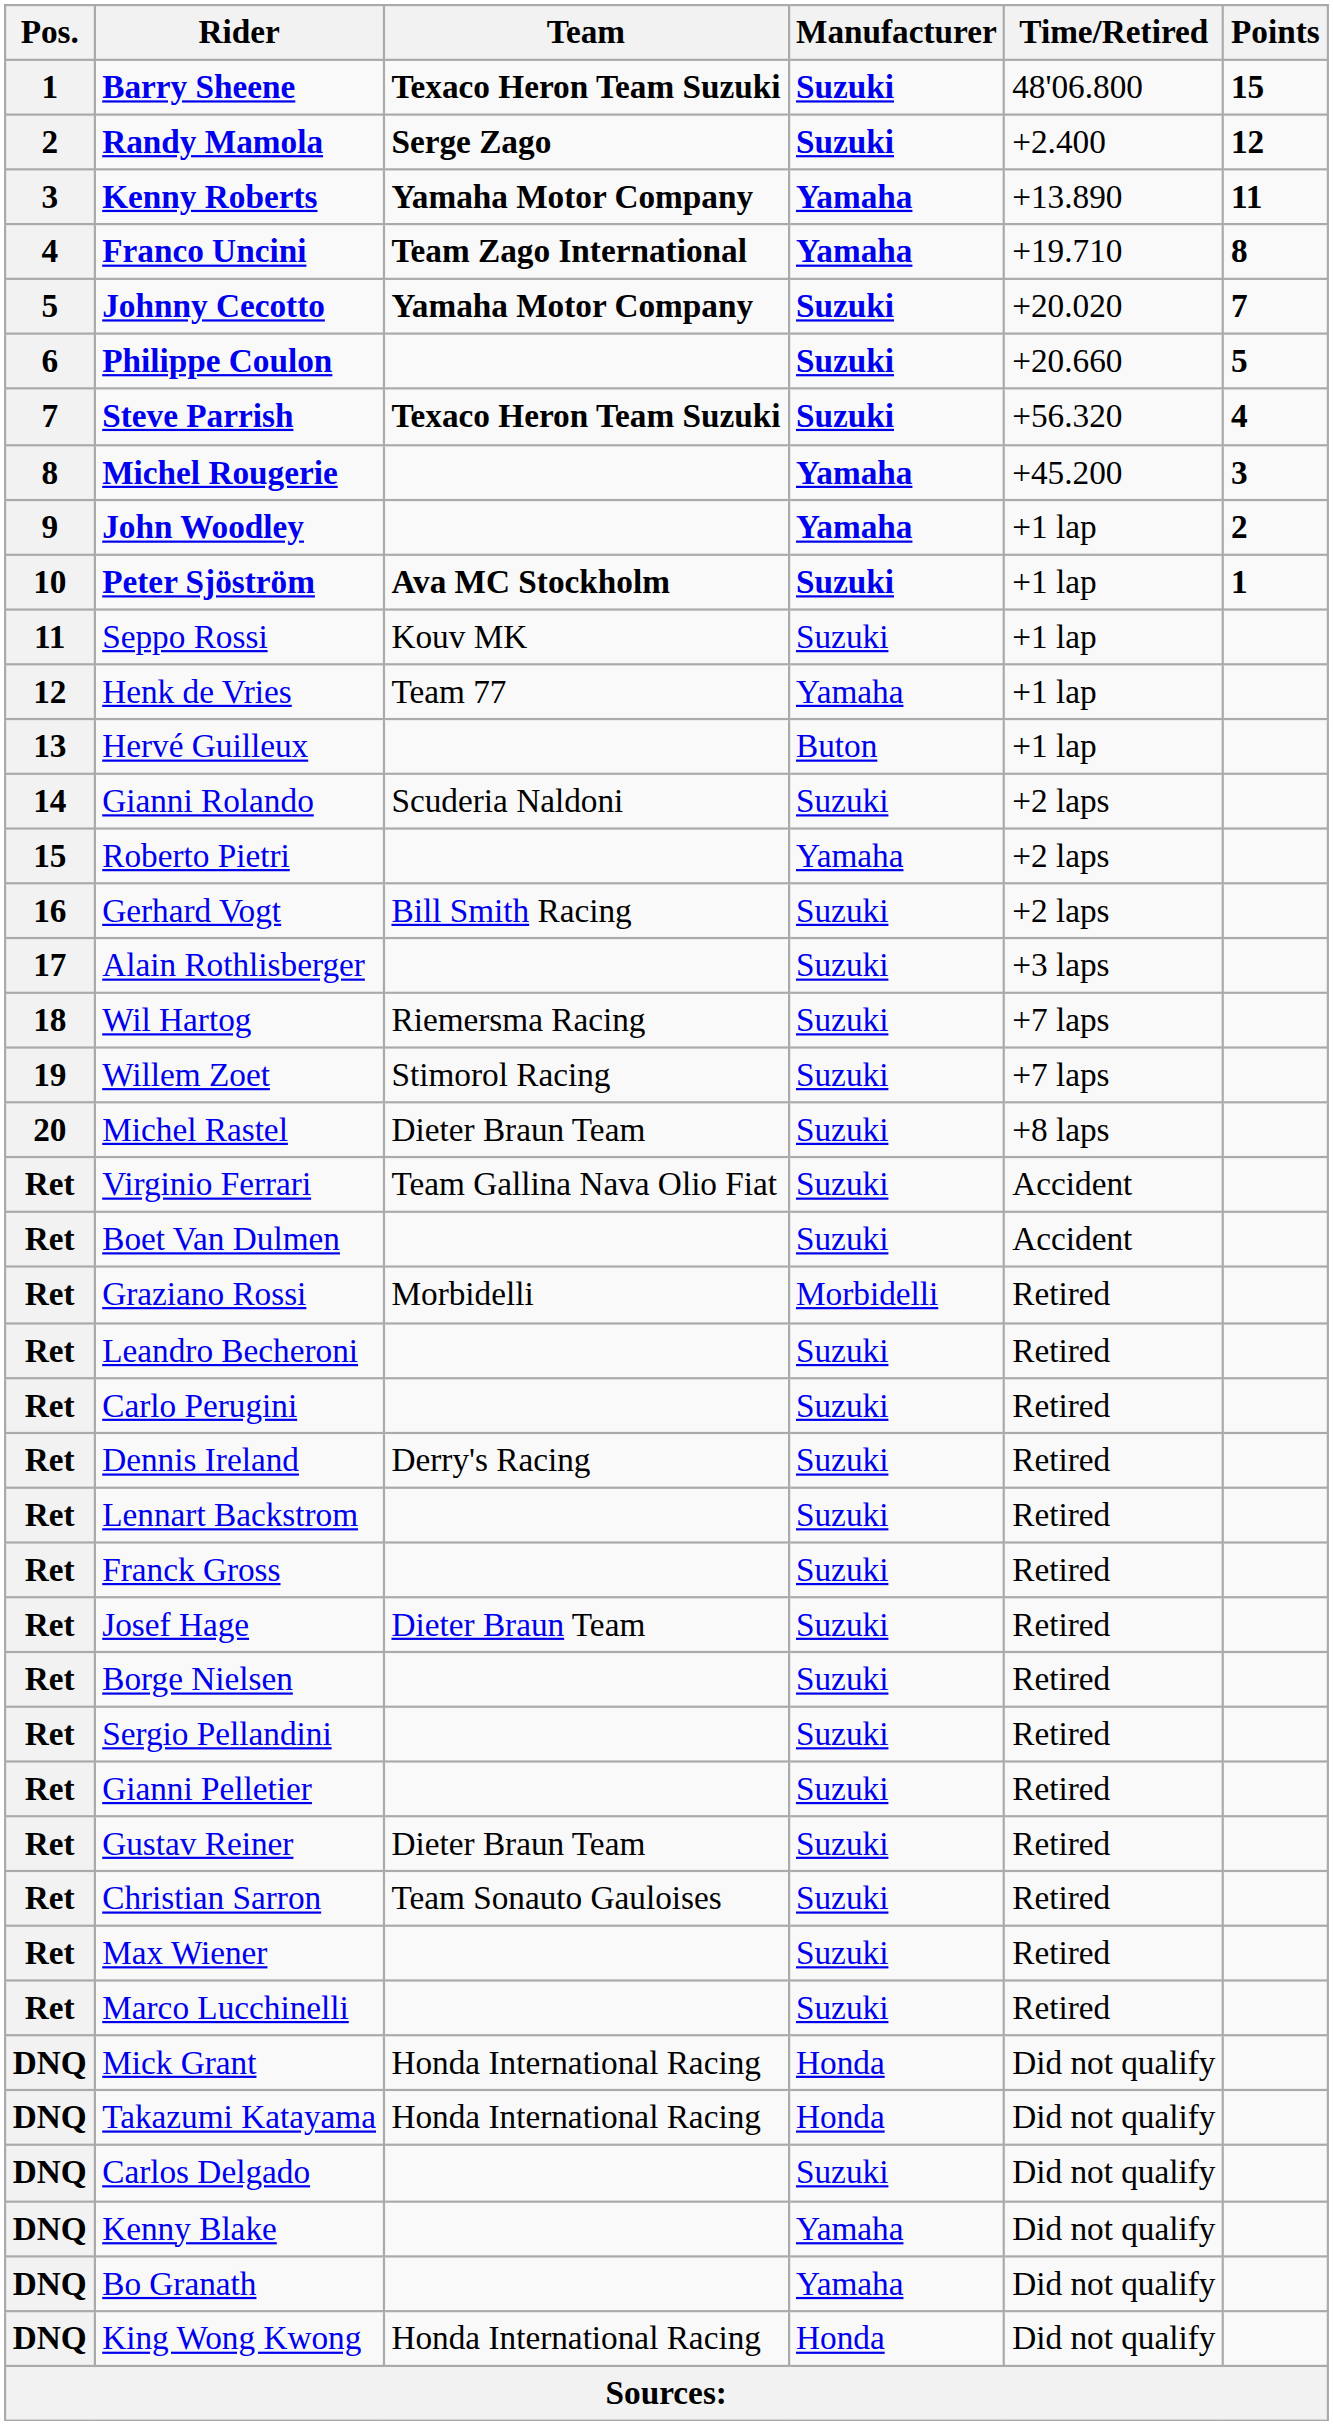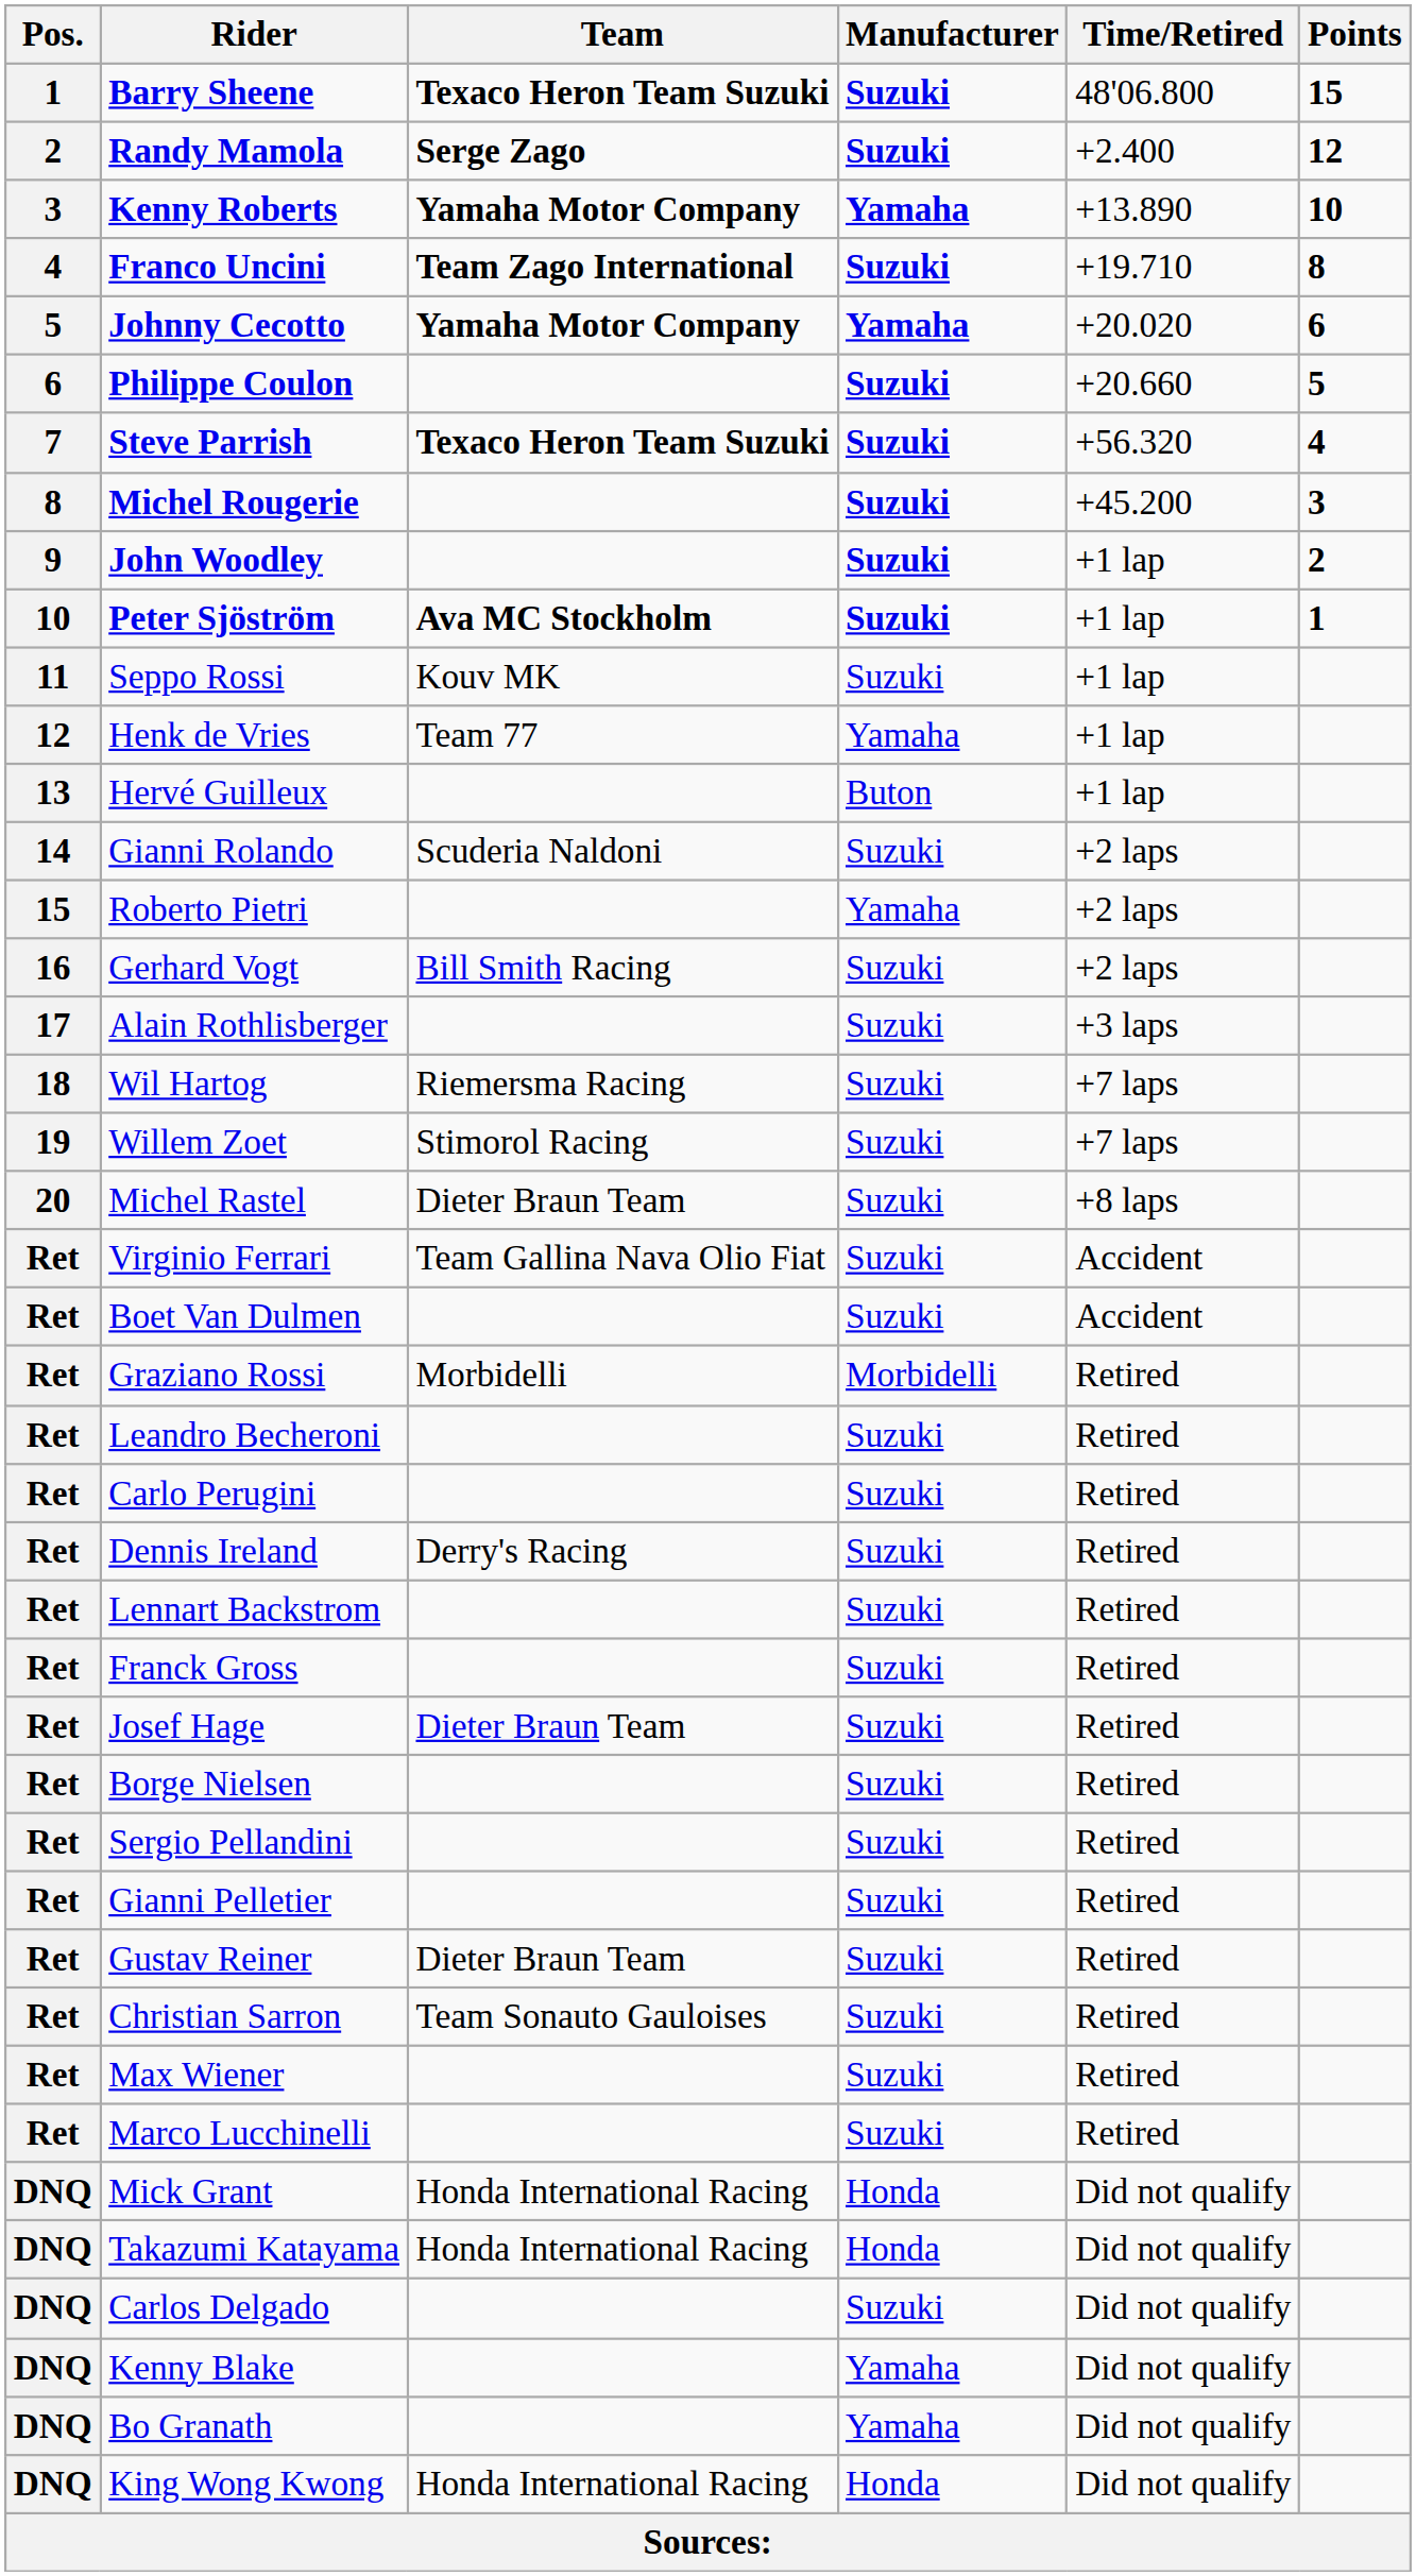 <table class="wikitable" style="font-size: 95%;">
 <tr>
 <th>Pos.</th>
 <th>Rider</th>
 <th>Team</th>
 <th>Manufacturer</th>
 <th>Time/Retired</th>
 <th>Points</th>
 </tr>
 <tr>
 <th>1</th>
 <td> <strong><a href='#'>Barry Sheene</a></strong></td>
 <td><strong>Texaco Heron Team Suzuki</strong></td>
 <td><strong><a href='#'>Suzuki</a></strong></td>
 <td>48'06.800</td>
 <td><strong>15</strong></td>
 </tr>
 <tr>
 <th>2</th>
 <td> <strong><a href='#'>Randy Mamola</a></strong></td>
 <td><strong>Serge Zago</strong></td>
 <td><strong><a href='#'>Suzuki</a></strong></td>
 <td>+2.400</td>
 <td><strong>12</strong></td>
 </tr>
 <tr>
 <th>3</th>
 <td> <strong><a href='#'>Kenny Roberts</a></strong></td>
 <td><strong>Yamaha Motor Company</strong></td>
 <td><strong><a href='#'>Yamaha</a></strong></td>
 <td>+13.890</td>
-<td><strong>11</strong></td>
+<td><strong>10</strong></td>
 </tr>
 <tr>
 <th>4</th>
 <td> <strong><a href='#'>Franco Uncini</a></strong></td>
 <td><strong>Team Zago International</strong></td>
-<td><strong><a href='#'>Yamaha</a></strong></td>
+<td><strong><a href='#'>Suzuki</a></strong></td>
 <td>+19.710</td>
 <td><strong>8</strong></td>
 </tr>
 <tr>
 <th>5</th>
 <td> <strong><a href='#'>Johnny Cecotto</a></strong></td>
 <td><strong>Yamaha Motor Company</strong></td>
-<td><strong><a href='#'>Suzuki</a></strong></td>
+<td><strong><a href='#'>Yamaha</a></strong></td>
 <td>+20.020</td>
-<td><strong>7</strong></td>
+<td><strong>6</strong></td>
 </tr>
 <tr>
 <th>6</th>
 <td> <strong><a href='#'>Philippe Coulon</a></strong></td>
 <td></td>
 <td><strong><a href='#'>Suzuki</a></strong></td>
 <td>+20.660</td>
 <td><strong>5</strong></td>
 </tr>
 <tr>
 <th>7</th>
 <td> <strong><a href='#'>Steve Parrish</a></strong></td>
 <td><strong>Texaco Heron Team Suzuki</strong></td>
 <td><strong><a href='#'>Suzuki</a></strong></td>
 <td>+56.320</td>
 <td><strong>4</strong></td>
 </tr>
 <tr>
 <th>8</th>
 <td> <strong><a href='#'>Michel Rougerie</a></strong></td>
 <td></td>
-<td><strong><a href='#'>Yamaha</a></strong></td>
+<td><strong><a href='#'>Suzuki</a></strong></td>
 <td>+45.200</td>
 <td><strong>3</strong></td>
 </tr>
 <tr>
 <th>9</th>
 <td> <strong><a href='#'>John Woodley</a></strong></td>
 <td></td>
-<td><strong><a href='#'>Yamaha</a></strong></td>
+<td><strong><a href='#'>Suzuki</a></strong></td>
 <td>+1 lap</td>
 <td><strong>2</strong></td>
 </tr>
 <tr>
 <th>10</th>
 <td> <strong><a href='#'>Peter Sjöström</a></strong></td>
 <td><strong>Ava MC Stockholm</strong></td>
 <td><strong><a href='#'>Suzuki</a></strong></td>
 <td>+1 lap</td>
 <td><strong>1</strong></td>
 </tr>
 <tr>
 <th>11</th>
 <td> <a href='#'>Seppo Rossi</a></td>
 <td>Kouv MK</td>
 <td><a href='#'>Suzuki</a></td>
 <td>+1 lap</td>
 <td></td>
 </tr>
 <tr>
 <th>12</th>
 <td> <a href='#'>Henk de Vries</a></td>
 <td>Team 77</td>
 <td><a href='#'>Yamaha</a></td>
 <td>+1 lap</td>
 <td></td>
 </tr>
 <tr>
 <th>13</th>
 <td> <a href='#'>Hervé Guilleux</a></td>
 <td></td>
 <td><a href='#'>Buton</a></td>
 <td>+1 lap</td>
 <td></td>
 </tr>
 <tr>
 <th>14</th>
 <td> <a href='#'>Gianni Rolando</a></td>
 <td>Scuderia Naldoni</td>
 <td><a href='#'>Suzuki</a></td>
 <td>+2 laps</td>
 <td></td>
 </tr>
 <tr>
 <th>15</th>
 <td> <a href='#'>Roberto Pietri</a></td>
 <td></td>
 <td><a href='#'>Yamaha</a></td>
 <td>+2 laps</td>
 <td></td>
 </tr>
 <tr>
 <th>16</th>
 <td> <a href='#'>Gerhard Vogt</a></td>
 <td><a href='#'>Bill Smith</a> Racing</td>
 <td><a href='#'>Suzuki</a></td>
 <td>+2 laps</td>
 <td></td>
 </tr>
 <tr>
 <th>17</th>
 <td> <a href='#'>Alain Rothlisberger</a></td>
 <td></td>
 <td><a href='#'>Suzuki</a></td>
 <td>+3 laps</td>
 <td></td>
 </tr>
 <tr>
 <th>18</th>
 <td> <a href='#'>Wil Hartog</a></td>
 <td>Riemersma Racing</td>
 <td><a href='#'>Suzuki</a></td>
 <td>+7 laps</td>
 <td></td>
 </tr>
 <tr>
 <th>19</th>
 <td> <a href='#'>Willem Zoet</a></td>
 <td>Stimorol Racing</td>
 <td><a href='#'>Suzuki</a></td>
 <td>+7 laps</td>
 <td></td>
 </tr>
 <tr>
 <th>20</th>
 <td> <a href='#'>Michel Rastel</a></td>
 <td>Dieter Braun Team</td>
 <td><a href='#'>Suzuki</a></td>
 <td>+8 laps</td>
 <td></td>
 </tr>
 <tr>
 <th>Ret</th>
 <td> <a href='#'>Virginio Ferrari</a></td>
 <td>Team Gallina Nava Olio Fiat</td>
 <td><a href='#'>Suzuki</a></td>
 <td>Accident</td>
 <td></td>
 </tr>
 <tr>
 <th>Ret</th>
 <td> <a href='#'>Boet Van Dulmen</a></td>
 <td></td>
 <td><a href='#'>Suzuki</a></td>
 <td>Accident</td>
 <td></td>
 </tr>
 <tr>
 <th>Ret</th>
 <td> <a href='#'>Graziano Rossi</a></td>
 <td>Morbidelli</td>
 <td><a href='#'>Morbidelli</a></td>
 <td>Retired</td>
 <td></td>
 </tr>
 <tr>
 <th>Ret</th>
 <td> <a href='#'>Leandro Becheroni</a></td>
 <td></td>
 <td><a href='#'>Suzuki</a></td>
 <td>Retired</td>
 <td></td>
 </tr>
 <tr>
 <th>Ret</th>
 <td> <a href='#'>Carlo Perugini</a></td>
 <td></td>
 <td><a href='#'>Suzuki</a></td>
 <td>Retired</td>
 <td></td>
 </tr>
 <tr>
 <th>Ret</th>
 <td> <a href='#'>Dennis Ireland</a></td>
 <td>Derry's Racing</td>
 <td><a href='#'>Suzuki</a></td>
 <td>Retired</td>
 <td></td>
 </tr>
 <tr>
 <th>Ret</th>
 <td> <a href='#'>Lennart Backstrom</a></td>
 <td></td>
 <td><a href='#'>Suzuki</a></td>
 <td>Retired</td>
 <td></td>
 </tr>
 <tr>
 <th>Ret</th>
 <td> <a href='#'>Franck Gross</a></td>
 <td></td>
 <td><a href='#'>Suzuki</a></td>
 <td>Retired</td>
 <td></td>
 </tr>
 <tr>
 <th>Ret</th>
 <td> <a href='#'>Josef Hage</a></td>
 <td><a href='#'>Dieter Braun</a> Team</td>
 <td><a href='#'>Suzuki</a></td>
 <td>Retired</td>
 <td></td>
 </tr>
 <tr>
 <th>Ret</th>
 <td> <a href='#'>Borge Nielsen</a></td>
 <td></td>
 <td><a href='#'>Suzuki</a></td>
 <td>Retired</td>
 <td></td>
 </tr>
 <tr>
 <th>Ret</th>
 <td> <a href='#'>Sergio Pellandini</a></td>
 <td></td>
 <td><a href='#'>Suzuki</a></td>
 <td>Retired</td>
 <td></td>
 </tr>
 <tr>
 <th>Ret</th>
 <td> <a href='#'>Gianni Pelletier</a></td>
 <td></td>
 <td><a href='#'>Suzuki</a></td>
 <td>Retired</td>
 <td></td>
 </tr>
 <tr>
 <th>Ret</th>
 <td> <a href='#'>Gustav Reiner</a></td>
 <td>Dieter Braun Team</td>
 <td><a href='#'>Suzuki</a></td>
 <td>Retired</td>
 <td></td>
 </tr>
 <tr>
 <th>Ret</th>
 <td> <a href='#'>Christian Sarron</a></td>
 <td>Team Sonauto Gauloises</td>
 <td><a href='#'>Suzuki</a></td>
 <td>Retired</td>
 <td></td>
 </tr>
 <tr>
 <th>Ret</th>
 <td> <a href='#'>Max Wiener</a></td>
 <td></td>
 <td><a href='#'>Suzuki</a></td>
 <td>Retired</td>
 <td></td>
 </tr>
 <tr>
 <th>Ret</th>
 <td> <a href='#'>Marco Lucchinelli</a></td>
 <td></td>
 <td><a href='#'>Suzuki</a></td>
 <td>Retired</td>
 <td></td>
 </tr>
 <tr>
 <th>DNQ</th>
 <td> <a href='#'>Mick Grant</a></td>
 <td>Honda International Racing</td>
 <td><a href='#'>Honda</a></td>
 <td>Did not qualify</td>
 <td></td>
 </tr>
 <tr>
 <th>DNQ</th>
 <td> <a href='#'>Takazumi Katayama</a></td>
 <td>Honda International Racing</td>
 <td><a href='#'>Honda</a></td>
 <td>Did not qualify</td>
 <td></td>
 </tr>
 <tr>
 <th>DNQ</th>
 <td> <a href='#'>Carlos Delgado</a></td>
 <td></td>
 <td><a href='#'>Suzuki</a></td>
 <td>Did not qualify</td>
 <td></td>
 </tr>
 <tr>
 <th>DNQ</th>
 <td> <a href='#'>Kenny Blake</a></td>
 <td></td>
 <td><a href='#'>Yamaha</a></td>
 <td>Did not qualify</td>
 <td></td>
 </tr>
 <tr>
 <th>DNQ</th>
 <td> <a href='#'>Bo Granath</a></td>
 <td></td>
 <td><a href='#'>Yamaha</a></td>
 <td>Did not qualify</td>
 <td></td>
 </tr>
 <tr>
 <th>DNQ</th>
 <td> <a href='#'>King Wong Kwong</a></td>
 <td>Honda International Racing</td>
 <td><a href='#'>Honda</a></td>
 <td>Did not qualify</td>
 <td></td>
 </tr>
 <tr>
 <th colspan=8>Sources: </th>
 </tr>
 </table>
